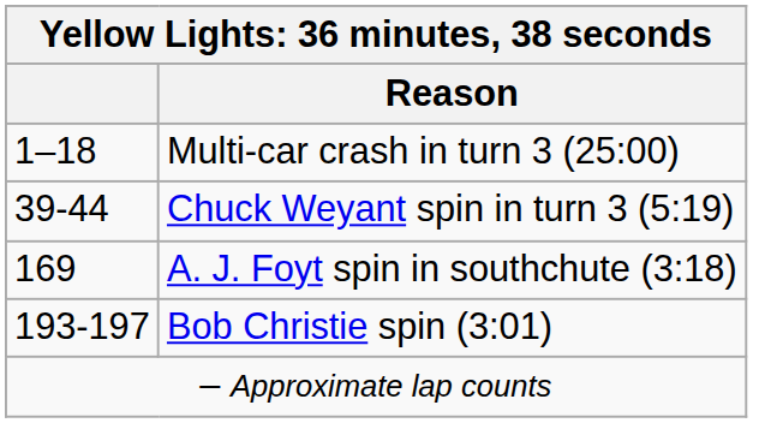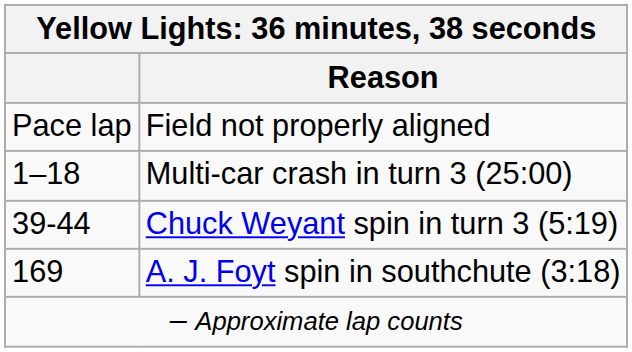 <table class="wikitable">
 <tr>
 <th colspan=2>Yellow Lights: 36 minutes, 38 seconds</th>
 </tr>
 <tr>
 <th></th>
 <th>Reason</th>
+</tr>
+<tr>
+<td>Pace lap</td>
+<td>Field not properly aligned</td>
 </tr>
 <tr>
 <td>1–18</td>
 <td>Multi-car crash in turn 3 (25:00)</td>
 </tr>
 <tr>
 <td>39-44</td>
 <td><a href='#'>Chuck Weyant</a> spin in turn 3 (5:19)</td>
 </tr>
 <tr>
 <td>169</td>
 <td><a href='#'>A. J. Foyt</a> spin in southchute (3:18)</td>
 </tr>
 <tr>
-<td>193-197</td>
-<td><a href='#'>Bob Christie</a> spin (3:01)</td>
-</tr>
-<tr>
 <td colspan=2 align=center> – <em><small>Approximate lap counts</small></em></td>
 </tr>
 </table>
